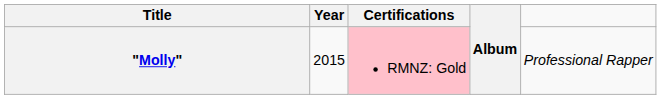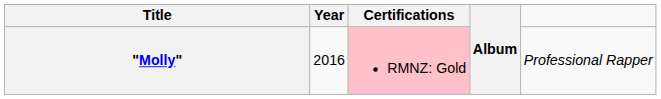 <table class="wikitable plainrowheaders" style="text-align:center;">
 <tr>
 <th scope="col" style="width:21em;">Title</th>
 <th scope="col" style="width:1em;">Year</th>
 <th>Certifications</th>
 <th rowspan="2" scope="col">Album</th>
 </tr>
 <tr>
 <th scope="row">"<a href='#'>Molly</a>"<br></th>
-<td>2015</td>
+<td>2016</td>
 <td style="background: pink;"><br><ul><li>RMNZ: Gold</li></ul></td>
 <td><em>Professional Rapper</em></td>
 </tr>
 </table>
